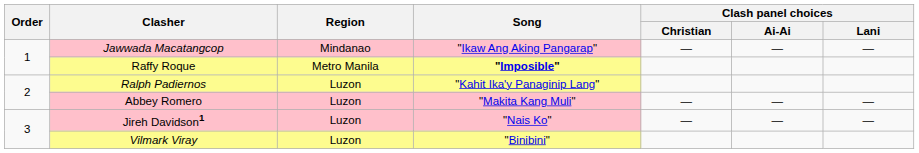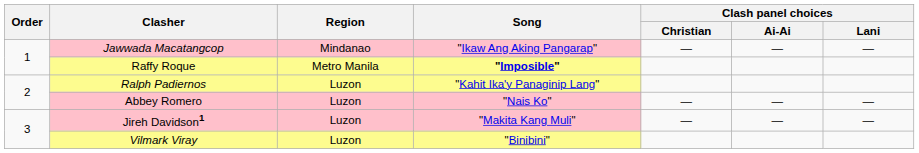 <table class="wikitable" style="text-align:center; line-height:17px; width:100%;">
 <tr>
 <th rowspan="2" width="5%">Order</th>
 <th rowspan="2" width="25%">Clasher</th>
 <th rowspan="2">Region</th>
 <th rowspan="2" width="25%">Song</th>
 <th colspan="3" width="30%">Clash panel choices</th>
 </tr>
 <tr>
 <th width="10%">Christian</th>
 <th width="10%">Ai-Ai</th>
 <th width="10%">Lani</th>
 </tr>
 <tr>
 <td rowspan="2">1</td>
 <td style="background:pink;"><em>Jawwada Macatangcop</em></td>
 <td style="background:pink;">Mindanao</td>
 <td style="background:pink;">"<a href='#'>Ikaw Ang Aking Pangarap</a>"</td>
 <td>—</td>
 <td>—</td>
 <td>—</td>
 </tr>
 <tr>
 <td style="background:#fdfc8f;">Raffy Roque</td>
 <td style="background:#fdfc8f;">Metro Manila</td>
 <td style="background:#fdfc8f;"><strong>"<a href='#'>Imposible</a>"</strong></td>
 <td><strong></strong></td>
 <td><strong></strong></td>
 <td><strong></strong></td>
 </tr>
 <tr>
 <td rowspan="2">2</td>
 <td style="background:#fdfc8f;"><em>Ralph Padiernos</em></td>
 <td style="background:#fdfc8f;">Luzon</td>
 <td style="background:#fdfc8f;">"<a href='#'>Kahit Ika'y Panaginip Lang</a>"</td>
 <td><strong></strong></td>
 <td><strong></strong></td>
 <td><strong></strong></td>
 </tr>
 <tr>
 <td style="background:pink;">Abbey Romero</td>
 <td style="background:pink;">Luzon</td>
-<td style="background:pink;">"<a href='#'>Makita Kang Muli</a>"</td>
+<td style="background:pink;">"<a href='#'>Nais Ko</a>"</td>
 <td>—</td>
 <td>—</td>
 <td>—</td>
 </tr>
 <tr>
 <td rowspan="2">3</td>
 <td style="background:pink;">Jireh Davidson<sup><strong>1</strong></sup></td>
 <td style="background:pink;">Luzon</td>
-<td style="background:pink;">"<a href='#'>Nais Ko</a>"</td>
+<td style="background:pink;">"<a href='#'>Makita Kang Muli</a>"</td>
 <td>—</td>
 <td>—</td>
 <td>—</td>
 </tr>
 <tr>
 <td style="background:#fdfc8f;"><em>Vilmark Viray</em></td>
 <td style="background:#fdfc8f;">Luzon</td>
 <td style="background:#fdfc8f;">"<a href='#'>Binibini</a>"</td>
 <td><strong></strong></td>
 <td><strong></strong></td>
 <td><strong></strong></td>
 </tr>
 </table>
